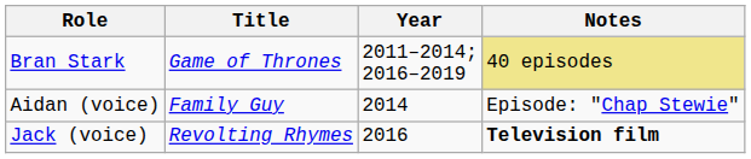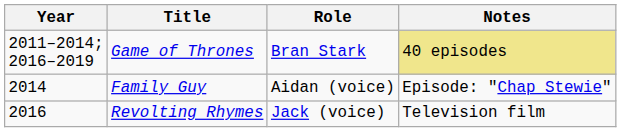 <table class="wikitable sortable">
 <tr>
+<th>Year</th>
+<th>Title</th>
 <th>Role</th>
-<th>Title</th>
-<th>Year</th>
 <th class="unsortable">Notes</th>
 </tr>
 <tr>
+<td>2011–2014;<br>2016–2019</td>
+<td><em><a href='#'>Game of Thrones</a></em></td>
 <td><a href='#'>Bran Stark</a></td>
-<td><em><a href='#'>Game of Thrones</a></em></td>
-<td>2011–2014;<br>2016–2019</td>
 <td style="background: khaki;">40 episodes</td>
 </tr>
 <tr>
+<td>2014</td>
+<td><em><a href='#'>Family Guy</a></em></td>
 <td>Aidan (voice)</td>
-<td><em><a href='#'>Family Guy</a></em></td>
-<td>2014</td>
 <td>Episode: "<a href='#'>Chap Stewie</a>"</td>
 </tr>
 <tr>
+<td>2016</td>
+<td><em><a href='#'>Revolting Rhymes</a></em></td>
 <td><a href='#'>Jack</a> (voice)</td>
-<td><em><a href='#'>Revolting Rhymes</a></em></td>
-<td>2016</td>
-<td><strong>Television film</strong></td>
+<td>Television film</td>
 </tr>
 </table>
